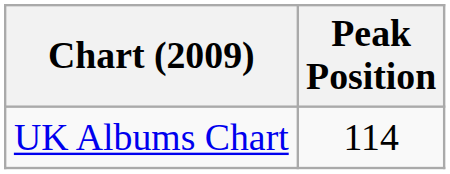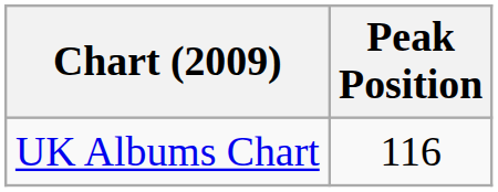 <table class="wikitable sortable">
 <tr>
 <th>Chart (2009)</th>
 <th>Peak <br>Position</th>
 </tr>
 <tr>
 <td><a href='#'>UK Albums Chart</a></td>
-<td style="text-align:center;">114</td>
+<td style="text-align:center;">116</td>
 </tr>
 </table>
